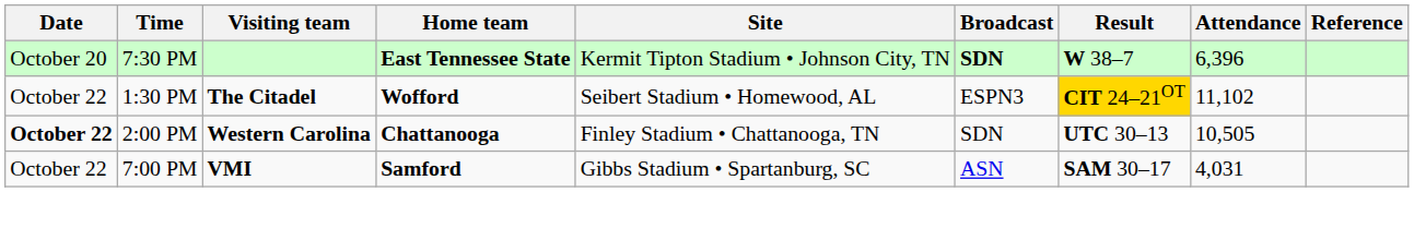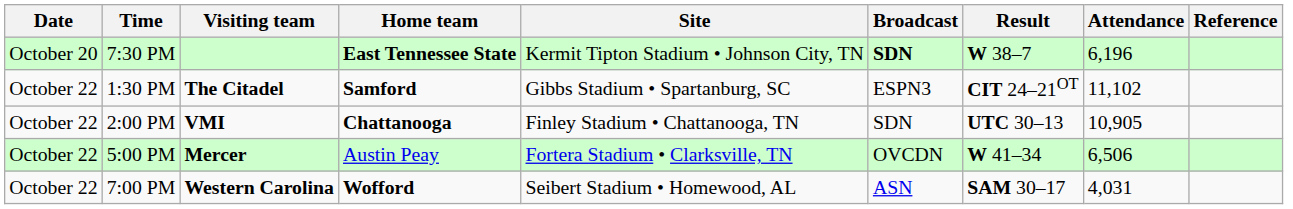 <table class="wikitable" style="font-size:95%;">
 <tr>
 <th>Date</th>
 <th>Time</th>
 <th>Visiting team</th>
 <th>Home team</th>
 <th>Site</th>
 <th>Broadcast</th>
 <th>Result</th>
 <th>Attendance</th>
 <th class="unsortable">Reference</th>
 </tr>
 <tr bgcolor=ccffcc>
 <td>October 20</td>
 <td>7:30 PM</td>
 <td></td>
 <td><strong>East Tennessee State</strong></td>
 <td>Kermit Tipton Stadium • Johnson City, TN</td>
 <td><strong>SDN</strong></td>
 <td><strong>W</strong> 38–7</td>
-<td>6,396</td>
+<td>6,196</td>
 <td></td>
 </tr>
 <tr>
 <td>October 22</td>
 <td>1:30 PM</td>
 <td><strong>The Citadel</strong></td>
-<td><strong>Wofford</strong></td>
-<td>Seibert Stadium • Homewood, AL</td>
+<td><strong>Samford</strong></td>
+<td>Gibbs Stadium • Spartanburg, SC</td>
 <td>ESPN3</td>
-<td style="background: gold;"><strong>CIT</strong> 24–21<sup>OT</sup></td>
+<td><strong>CIT</strong> 24–21<sup>OT</sup></td>
 <td>11,102</td>
 <td></td>
 </tr>
 <tr>
-<td><strong>October 22</strong></td>
+<td>October 22</td>
 <td>2:00 PM</td>
-<td><strong>Western Carolina</strong></td>
+<td><strong>VMI</strong></td>
 <td><strong>Chattanooga</strong></td>
 <td>Finley Stadium • Chattanooga, TN</td>
 <td>SDN</td>
 <td><strong>UTC</strong> 30–13</td>
-<td>10,505</td>
+<td>10,905</td>
+<td></td>
+</tr>
+<tr bgcolor=ccffcc>
+<td>October 22</td>
+<td>5:00 PM</td>
+<td><strong>Mercer</strong></td>
+<td><a href='#'>Austin Peay</a></td>
+<td><a href='#'>Fortera Stadium</a> • <a href='#'>Clarksville, TN</a></td>
+<td>OVCDN</td>
+<td><strong>W</strong> 41–34</td>
+<td>6,506</td>
 <td></td>
 </tr>
 <tr>
 <td>October 22</td>
 <td>7:00 PM</td>
-<td><strong>VMI</strong></td>
-<td><strong>Samford</strong></td>
-<td>Gibbs Stadium • Spartanburg, SC</td>
+<td><strong>Western Carolina</strong></td>
+<td><strong>Wofford</strong></td>
+<td>Seibert Stadium • Homewood, AL</td>
 <td><a href='#'>ASN</a></td>
 <td><strong>SAM</strong> 30–17</td>
 <td>4,031</td>
 <td></td>
 </tr>
 </table>
